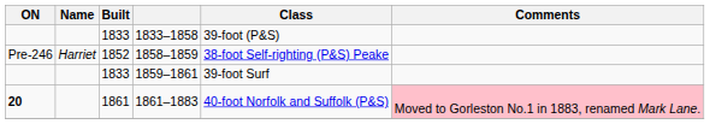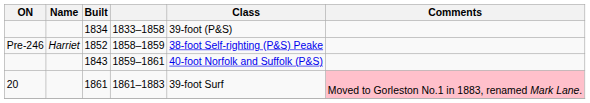 <table class="wikitable">
 <tr>
 <th>ON</th>
 <th>Name</th>
 <th>Built</th>
 <th></th>
 <th>Class</th>
 <th>Comments</th>
 </tr>
 <tr>
 <td></td>
 <td></td>
-<td>1833</td>
+<td>1834</td>
 <td>1833–1858</td>
 <td>39-foot (P&S)</td>
 <td></td>
 </tr>
 <tr>
 <td>Pre-246</td>
 <td><em>Harriet</em></td>
 <td>1852</td>
 <td>1858–1859</td>
 <td><a href='#'>38-foot Self-righting (P&S) Peake</a></td>
 <td></td>
 </tr>
 <tr>
 <td></td>
 <td></td>
-<td>1833</td>
+<td>1843</td>
 <td>1859–1861</td>
-<td>39-foot Surf</td>
+<td><a href='#'>40-foot Norfolk and Suffolk (P&S)</a></td>
 <td></td>
 </tr>
 <tr>
-<td><strong>20</strong></td>
+<td>20</td>
 <td></td>
 <td>1861</td>
 <td>1861–1883</td>
-<td><a href='#'>40-foot Norfolk and Suffolk (P&S)</a></td>
+<td>39-foot Surf</td>
 <td style="background: pink;"><br>Moved to Gorleston No.1 in 1883, renamed <em>Mark Lane</em>.</td>
 </tr>
 <tr>
 </tr>
 </table>
